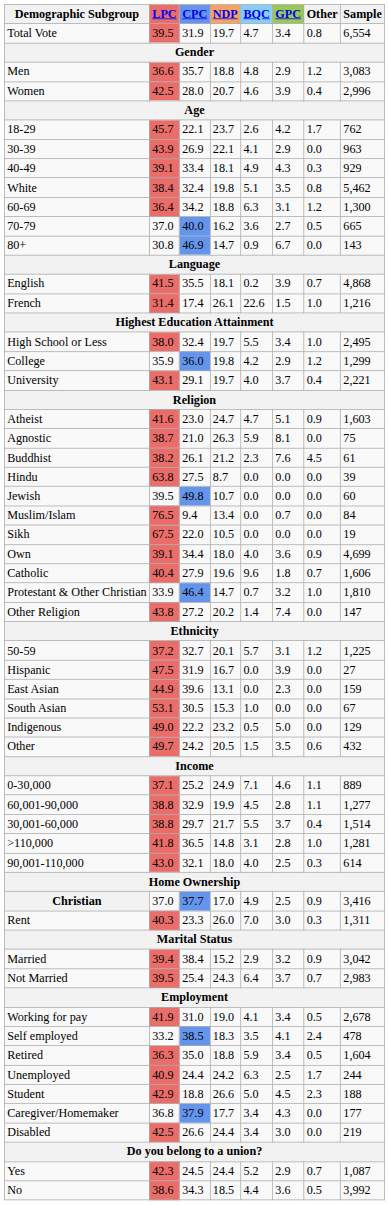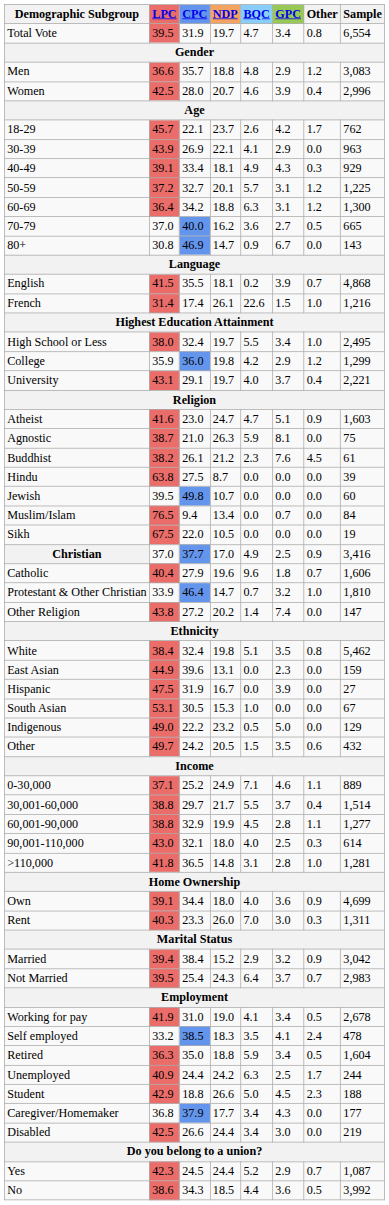 <table class="wikitable mw-collapsible">
 <tr>
 <th>Demographic Subgroup</th>
 <th style="background:#ea6d6a;"><a href='#'>LPC</a></th>
 <th style="background:#6495ed;"><a href='#'>CPC</a></th>
 <th style="background:#f4a460;"><a href='#'>NDP</a></th>
 <th style="background:#87cefa;"><a href='#'>BQC</a></th>
 <th style="background:#99c955;"><a href='#'>GPC</a></th>
 <th>Other</th>
 <th>Sample</th>
 </tr>
 <tr>
 <td>Total Vote</td>
 <td style="background:#ea6d6a;">39.5</td>
 <td>31.9</td>
 <td>19.7</td>
 <td>4.7</td>
 <td>3.4</td>
 <td>0.8</td>
 <td>6,554</td>
 </tr>
 <tr>
 <th colspan="8">Gender</th>
 </tr>
 <tr>
 <td>Men</td>
 <td style="background:#ea6d6a;">36.6</td>
 <td>35.7</td>
 <td>18.8</td>
 <td>4.8</td>
 <td>2.9</td>
 <td>1.2</td>
 <td>3,083</td>
 </tr>
 <tr>
 <td>Women</td>
 <td style="background:#ea6d6a;">42.5</td>
 <td>28.0</td>
 <td>20.7</td>
 <td>4.6</td>
 <td>3.9</td>
 <td>0.4</td>
 <td>2,996</td>
 </tr>
 <tr>
 <th colspan="8">Age</th>
 </tr>
 <tr>
 <td>18-29</td>
 <td style="background:#ea6d6a;">45.7</td>
 <td>22.1</td>
 <td>23.7</td>
 <td>2.6</td>
 <td>4.2</td>
 <td>1.7</td>
 <td>762</td>
 </tr>
 <tr>
 <td>30-39</td>
 <td style="background:#ea6d6a;">43.9</td>
 <td>26.9</td>
 <td>22.1</td>
 <td>4.1</td>
 <td>2.9</td>
 <td>0.0</td>
 <td>963</td>
 </tr>
 <tr>
 <td>40-49</td>
 <td style="background:#ea6d6a;">39.1</td>
 <td>33.4</td>
 <td>18.1</td>
 <td>4.9</td>
 <td>4.3</td>
 <td>0.3</td>
 <td>929</td>
 </tr>
 <tr>
-<td>White</td>
-<td style="background:#ea6d6a;">38.4</td>
-<td>32.4</td>
-<td>19.8</td>
-<td>5.1</td>
-<td>3.5</td>
-<td>0.8</td>
-<td>5,462</td>
+<td>50-59</td>
+<td style="background:#ea6d6a;">37.2</td>
+<td>32.7</td>
+<td>20.1</td>
+<td>5.7</td>
+<td>3.1</td>
+<td>1.2</td>
+<td>1,225</td>
 </tr>
 <tr>
 <td>60-69</td>
 <td style="background:#ea6d6a;">36.4</td>
 <td>34.2</td>
 <td>18.8</td>
 <td>6.3</td>
 <td>3.1</td>
 <td>1.2</td>
 <td>1,300</td>
 </tr>
 <tr>
 <td>70-79</td>
 <td>37.0</td>
 <td style="background:#6495ed;">40.0</td>
 <td>16.2</td>
 <td>3.6</td>
 <td>2.7</td>
 <td>0.5</td>
 <td>665</td>
 </tr>
 <tr>
 <td>80+</td>
 <td>30.8</td>
 <td style="background:#6495ed;">46.9</td>
 <td>14.7</td>
 <td>0.9</td>
 <td>6.7</td>
 <td>0.0</td>
 <td>143</td>
 </tr>
 <tr>
 <th colspan="8">Language</th>
 </tr>
 <tr>
 <td>English</td>
 <td style="background:#ea6d6a;">41.5</td>
 <td>35.5</td>
 <td>18.1</td>
 <td>0.2</td>
 <td>3.9</td>
 <td>0.7</td>
 <td>4,868</td>
 </tr>
 <tr>
 <td>French</td>
 <td style="background:#ea6d6a;">31.4</td>
 <td>17.4</td>
 <td>26.1</td>
 <td>22.6</td>
 <td>1.5</td>
 <td>1.0</td>
 <td>1,216</td>
 </tr>
 <tr>
 <th colspan="8">Highest Education Attainment</th>
 </tr>
 <tr>
 <td>High School or Less</td>
 <td style="background:#ea6d6a;">38.0</td>
 <td>32.4</td>
 <td>19.7</td>
 <td>5.5</td>
 <td>3.4</td>
 <td>1.0</td>
 <td>2,495</td>
 </tr>
 <tr>
 <td>College</td>
 <td>35.9</td>
 <td style="background:#6495ed;">36.0</td>
 <td>19.8</td>
 <td>4.2</td>
 <td>2.9</td>
 <td>1.2</td>
 <td>1,299</td>
 </tr>
 <tr>
 <td>University</td>
 <td style="background:#ea6d6a;">43.1</td>
 <td>29.1</td>
 <td>19.7</td>
 <td>4.0</td>
 <td>3.7</td>
 <td>0.4</td>
 <td>2,221</td>
 </tr>
 <tr>
 <th colspan="8">Religion</th>
 </tr>
 <tr>
 <td>Atheist</td>
 <td style="background:#ea6d6a;">41.6</td>
 <td>23.0</td>
 <td>24.7</td>
 <td>4.7</td>
 <td>5.1</td>
 <td>0.9</td>
 <td>1,603</td>
 </tr>
 <tr>
 <td>Agnostic</td>
 <td style="background:#ea6d6a;">38.7</td>
 <td>21.0</td>
 <td>26.3</td>
 <td>5.9</td>
 <td>8.1</td>
 <td>0.0</td>
 <td>75</td>
 </tr>
 <tr>
 <td>Buddhist</td>
 <td style="background:#ea6d6a;">38.2</td>
 <td>26.1</td>
 <td>21.2</td>
 <td>2.3</td>
 <td>7.6</td>
 <td>4.5</td>
 <td>61</td>
 </tr>
 <tr>
 <td>Hindu</td>
 <td style="background:#ea6d6a;">63.8</td>
 <td>27.5</td>
 <td>8.7</td>
 <td>0.0</td>
 <td>0.0</td>
 <td>0.0</td>
 <td>39</td>
 </tr>
 <tr>
 <td>Jewish</td>
 <td>39.5</td>
 <td style="background:#6495ed;">49.8</td>
 <td>10.7</td>
 <td>0.0</td>
 <td>0.0</td>
 <td>0.0</td>
 <td>60</td>
 </tr>
 <tr>
 <td>Muslim/Islam</td>
 <td style="background:#ea6d6a;">76.5</td>
 <td>9.4</td>
 <td>13.4</td>
 <td>0.0</td>
 <td>0.7</td>
 <td>0.0</td>
 <td>84</td>
 </tr>
 <tr>
 <td>Sikh</td>
 <td style="background:#ea6d6a;">67.5</td>
 <td>22.0</td>
 <td>10.5</td>
 <td>0.0</td>
 <td>0.0</td>
 <td>0.0</td>
 <td>19</td>
 </tr>
 <tr>
-<td>Own</td>
-<td style="background:#ea6d6a;">39.1</td>
-<td>34.4</td>
-<td>18.0</td>
-<td>4.0</td>
-<td>3.6</td>
+<th>Christian</th>
+<td>37.0</td>
+<td style="background:#6495ed;">37.7</td>
+<td>17.0</td>
+<td>4.9</td>
+<td>2.5</td>
 <td>0.9</td>
-<td>4,699</td>
+<td>3,416</td>
 </tr>
 <tr>
 <td>Catholic</td>
 <td style="background:#ea6d6a;">40.4</td>
 <td>27.9</td>
 <td>19.6</td>
 <td>9.6</td>
 <td>1.8</td>
 <td>0.7</td>
 <td>1,606</td>
 </tr>
 <tr>
 <td>Protestant & Other Christian</td>
 <td>33.9</td>
 <td style="background:#6495ed;">46.4</td>
 <td>14.7</td>
 <td>0.7</td>
 <td>3.2</td>
 <td>1.0</td>
 <td>1,810</td>
 </tr>
 <tr>
 <td>Other Religion</td>
 <td style="background:#ea6d6a;">43.8</td>
 <td>27.2</td>
 <td>20.2</td>
 <td>1.4</td>
 <td>7.4</td>
 <td>0.0</td>
 <td>147</td>
 </tr>
 <tr>
 <th colspan="8">Ethnicity</th>
 </tr>
 <tr>
-<td>50-59</td>
-<td style="background:#ea6d6a;">37.2</td>
-<td>32.7</td>
-<td>20.1</td>
-<td>5.7</td>
-<td>3.1</td>
-<td>1.2</td>
-<td>1,225</td>
+<td>White</td>
+<td style="background:#ea6d6a;">38.4</td>
+<td>32.4</td>
+<td>19.8</td>
+<td>5.1</td>
+<td>3.5</td>
+<td>0.8</td>
+<td>5,462</td>
+</tr>
+<tr>
+<td>East Asian</td>
+<td style="background:#ea6d6a;">44.9</td>
+<td>39.6</td>
+<td>13.1</td>
+<td>0.0</td>
+<td>2.3</td>
+<td>0.0</td>
+<td>159</td>
 </tr>
 <tr>
 <td>Hispanic</td>
 <td style="background:#ea6d6a;">47.5</td>
 <td>31.9</td>
 <td>16.7</td>
 <td>0.0</td>
 <td>3.9</td>
 <td>0.0</td>
 <td>27</td>
-</tr>
-<tr>
-<td>East Asian</td>
-<td style="background:#ea6d6a;">44.9</td>
-<td>39.6</td>
-<td>13.1</td>
-<td>0.0</td>
-<td>2.3</td>
-<td>0.0</td>
-<td>159</td>
 </tr>
 <tr>
 <td>South Asian</td>
 <td style="background:#ea6d6a;">53.1</td>
 <td>30.5</td>
 <td>15.3</td>
 <td>1.0</td>
 <td>0.0</td>
 <td>0.0</td>
 <td>67</td>
 </tr>
 <tr>
 <td>Indigenous</td>
 <td style="background:#ea6d6a;">49.0</td>
 <td>22.2</td>
 <td>23.2</td>
 <td>0.5</td>
 <td>5.0</td>
 <td>0.0</td>
 <td>129</td>
 </tr>
 <tr>
 <td>Other</td>
 <td style="background:#ea6d6a;">49.7</td>
 <td>24.2</td>
 <td>20.5</td>
 <td>1.5</td>
 <td>3.5</td>
 <td>0.6</td>
 <td>432</td>
 </tr>
 <tr>
 <th colspan="8">Income</th>
 </tr>
 <tr>
 <td>0-30,000</td>
 <td style="background:#ea6d6a;">37.1</td>
 <td>25.2</td>
 <td>24.9</td>
 <td>7.1</td>
 <td>4.6</td>
 <td>1.1</td>
 <td>889</td>
 </tr>
 <tr>
+<td>30,001-60,000</td>
+<td style="background:#ea6d6a;">38.8</td>
+<td>29.7</td>
+<td>21.7</td>
+<td>5.5</td>
+<td>3.7</td>
+<td>0.4</td>
+<td>1,514</td>
+</tr>
+<tr>
 <td>60,001-90,000</td>
 <td style="background:#ea6d6a;">38.8</td>
 <td>32.9</td>
 <td>19.9</td>
 <td>4.5</td>
 <td>2.8</td>
 <td>1.1</td>
 <td>1,277</td>
 </tr>
 <tr>
-<td>30,001-60,000</td>
-<td style="background:#ea6d6a;">38.8</td>
-<td>29.7</td>
-<td>21.7</td>
-<td>5.5</td>
-<td>3.7</td>
-<td>0.4</td>
-<td>1,514</td>
+<td>90,001-110,000</td>
+<td style="background:#ea6d6a;">43.0</td>
+<td>32.1</td>
+<td>18.0</td>
+<td>4.0</td>
+<td>2.5</td>
+<td>0.3</td>
+<td>614</td>
 </tr>
 <tr>
 <td>>110,000</td>
 <td style="background:#ea6d6a;">41.8</td>
 <td>36.5</td>
 <td>14.8</td>
 <td>3.1</td>
 <td>2.8</td>
 <td>1.0</td>
 <td>1,281</td>
 </tr>
 <tr>
-<td>90,001-110,000</td>
-<td style="background:#ea6d6a;">43.0</td>
-<td>32.1</td>
-<td>18.0</td>
-<td>4.0</td>
-<td>2.5</td>
-<td>0.3</td>
-<td>614</td>
-</tr>
-<tr>
 <th colspan="8">Home Ownership</th>
 </tr>
 <tr>
-<th>Christian</th>
-<td>37.0</td>
-<td style="background:#6495ed;">37.7</td>
-<td>17.0</td>
-<td>4.9</td>
-<td>2.5</td>
+<td>Own</td>
+<td style="background:#ea6d6a;">39.1</td>
+<td>34.4</td>
+<td>18.0</td>
+<td>4.0</td>
+<td>3.6</td>
 <td>0.9</td>
-<td>3,416</td>
+<td>4,699</td>
 </tr>
 <tr>
 <td>Rent</td>
 <td style="background:#ea6d6a;">40.3</td>
 <td>23.3</td>
 <td>26.0</td>
 <td>7.0</td>
 <td>3.0</td>
 <td>0.3</td>
 <td>1,311</td>
 </tr>
 <tr>
 <th colspan="8">Marital Status</th>
 </tr>
 <tr>
 <td>Married</td>
 <td style="background:#ea6d6a;">39.4</td>
 <td>38.4</td>
 <td>15.2</td>
 <td>2.9</td>
 <td>3.2</td>
 <td>0.9</td>
 <td>3,042</td>
 </tr>
 <tr>
 <td>Not Married</td>
 <td style="background:#ea6d6a;">39.5</td>
 <td>25.4</td>
 <td>24.3</td>
 <td>6.4</td>
 <td>3.7</td>
 <td>0.7</td>
 <td>2,983</td>
 </tr>
 <tr>
 <th colspan="8">Employment</th>
 </tr>
 <tr>
 <td>Working for pay</td>
 <td style="background:#ea6d6a;">41.9</td>
 <td>31.0</td>
 <td>19.0</td>
 <td>4.1</td>
 <td>3.4</td>
 <td>0.5</td>
 <td>2,678</td>
 </tr>
 <tr>
 <td>Self employed</td>
 <td>33.2</td>
 <td style="background:#6495ed;">38.5</td>
 <td>18.3</td>
 <td>3.5</td>
 <td>4.1</td>
 <td>2.4</td>
 <td>478</td>
 </tr>
 <tr>
 <td>Retired</td>
 <td style="background:#ea6d6a;">36.3</td>
 <td>35.0</td>
 <td>18.8</td>
 <td>5.9</td>
 <td>3.4</td>
 <td>0.5</td>
 <td>1,604</td>
 </tr>
 <tr>
 <td>Unemployed</td>
 <td style="background:#ea6d6a;">40.9</td>
 <td>24.4</td>
 <td>24.2</td>
 <td>6.3</td>
 <td>2.5</td>
 <td>1.7</td>
 <td>244</td>
 </tr>
 <tr>
 <td>Student</td>
 <td style="background:#ea6d6a;">42.9</td>
 <td>18.8</td>
 <td>26.6</td>
 <td>5.0</td>
 <td>4.5</td>
 <td>2.3</td>
 <td>188</td>
 </tr>
 <tr>
 <td>Caregiver/Homemaker</td>
 <td>36.8</td>
 <td style="background:#6495ed;">37.9</td>
 <td>17.7</td>
 <td>3.4</td>
 <td>4.3</td>
 <td>0.0</td>
 <td>177</td>
 </tr>
 <tr>
 <td>Disabled</td>
 <td style="background:#ea6d6a;">42.5</td>
 <td>26.6</td>
 <td>24.4</td>
 <td>3.4</td>
 <td>3.0</td>
 <td>0.0</td>
 <td>219</td>
 </tr>
 <tr>
 <th colspan="8">Do you belong to a union?</th>
 </tr>
 <tr>
 <td>Yes</td>
 <td style="background:#ea6d6a;">42.3</td>
 <td>24.5</td>
 <td>24.4</td>
 <td>5.2</td>
 <td>2.9</td>
 <td>0.7</td>
 <td>1,087</td>
 </tr>
 <tr>
 <td>No</td>
 <td style="background:#ea6d6a;">38.6</td>
 <td>34.3</td>
 <td>18.5</td>
 <td>4.4</td>
 <td>3.6</td>
 <td>0.5</td>
 <td>3,992</td>
 </tr>
 </table>
